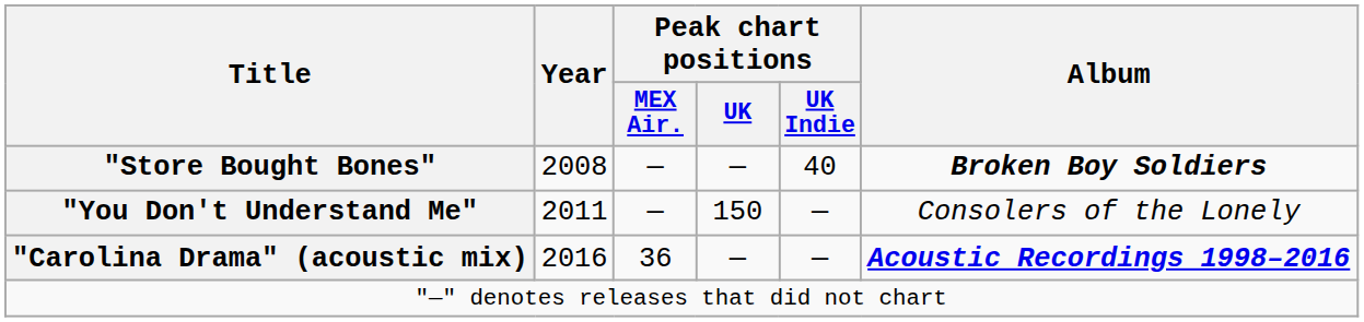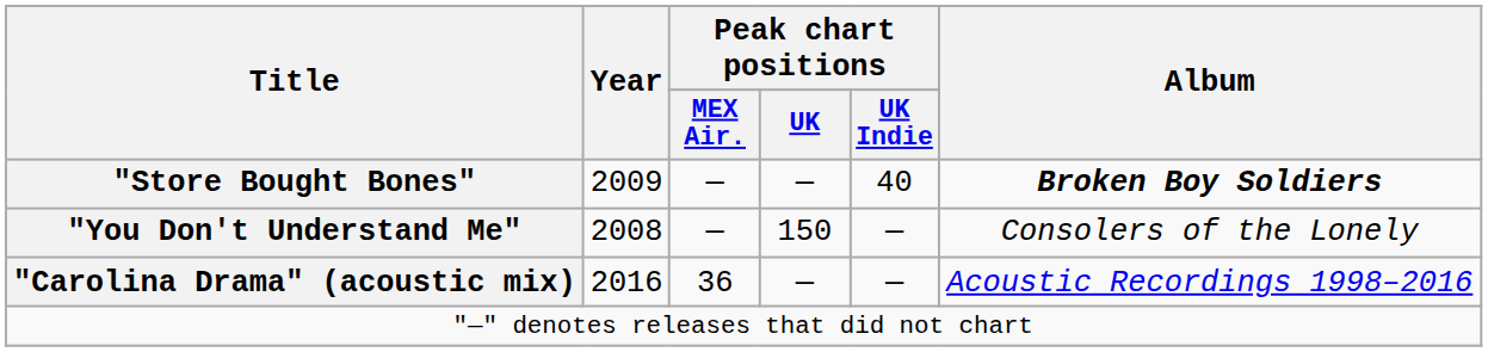 <table class="wikitable plainrowheaders" style="text-align:center;">
 <tr>
 <th scope="col" rowspan="2">Title</th>
 <th scope="col" rowspan="2">Year</th>
 <th scope="col" colspan="3">Peak chart positions</th>
 <th scope="col" rowspan="2">Album</th>
 </tr>
 <tr>
 <th scope="col" style="width:3em;font-size:85%;"><a href='#'>MEX<br>Air.</a><br></th>
 <th scope="col" style="width:3em;font-size:85%;"><a href='#'>UK</a><br></th>
 <th scope="col" style="width:3em;font-size:85%;"><a href='#'>UK<br>Indie</a><br></th>
 </tr>
 <tr>
 <th scope="row">"Store Bought Bones"</th>
-<td>2008</td>
+<td>2009</td>
 <td>—</td>
 <td>—</td>
 <td>40</td>
 <td><strong><em>Broken Boy Soldiers</em></strong></td>
 </tr>
 <tr>
 <th scope="row">"You Don't Understand Me"</th>
-<td>2011</td>
+<td>2008</td>
 <td>—</td>
 <td>150</td>
 <td>—</td>
 <td><em>Consolers of the Lonely</em></td>
 </tr>
 <tr>
 <th scope="row">"Carolina Drama" (acoustic mix)</th>
 <td>2016</td>
 <td>36</td>
 <td>—</td>
 <td>—</td>
-<td><strong><em><a href='#'>Acoustic Recordings 1998–2016</a></em></strong></td>
+<td><em><a href='#'>Acoustic Recordings 1998–2016</a></em></td>
 </tr>
 <tr>
 <td colspan="15" style="font-size:8pt">"—" denotes releases that did not chart</td>
 </tr>
 </table>
